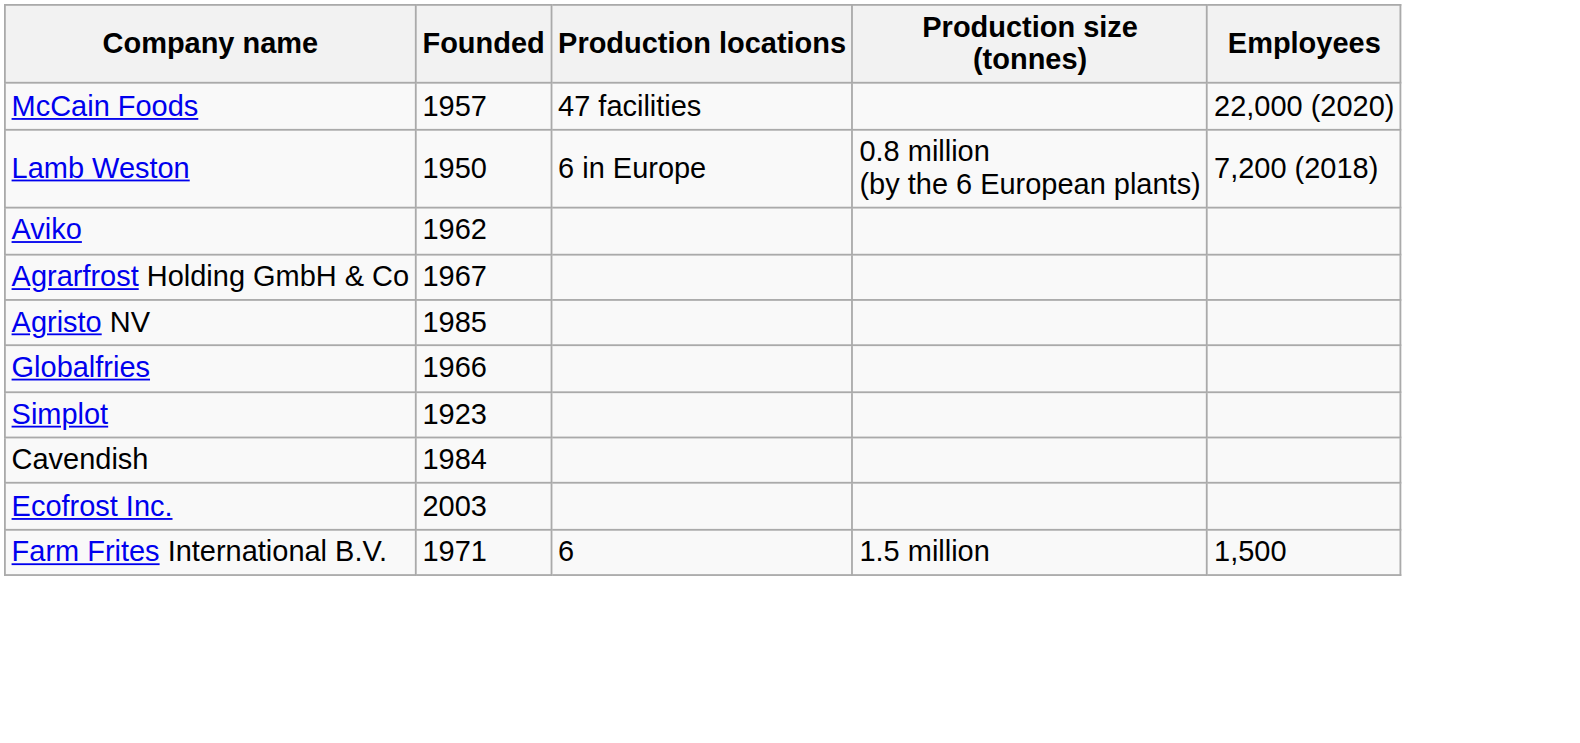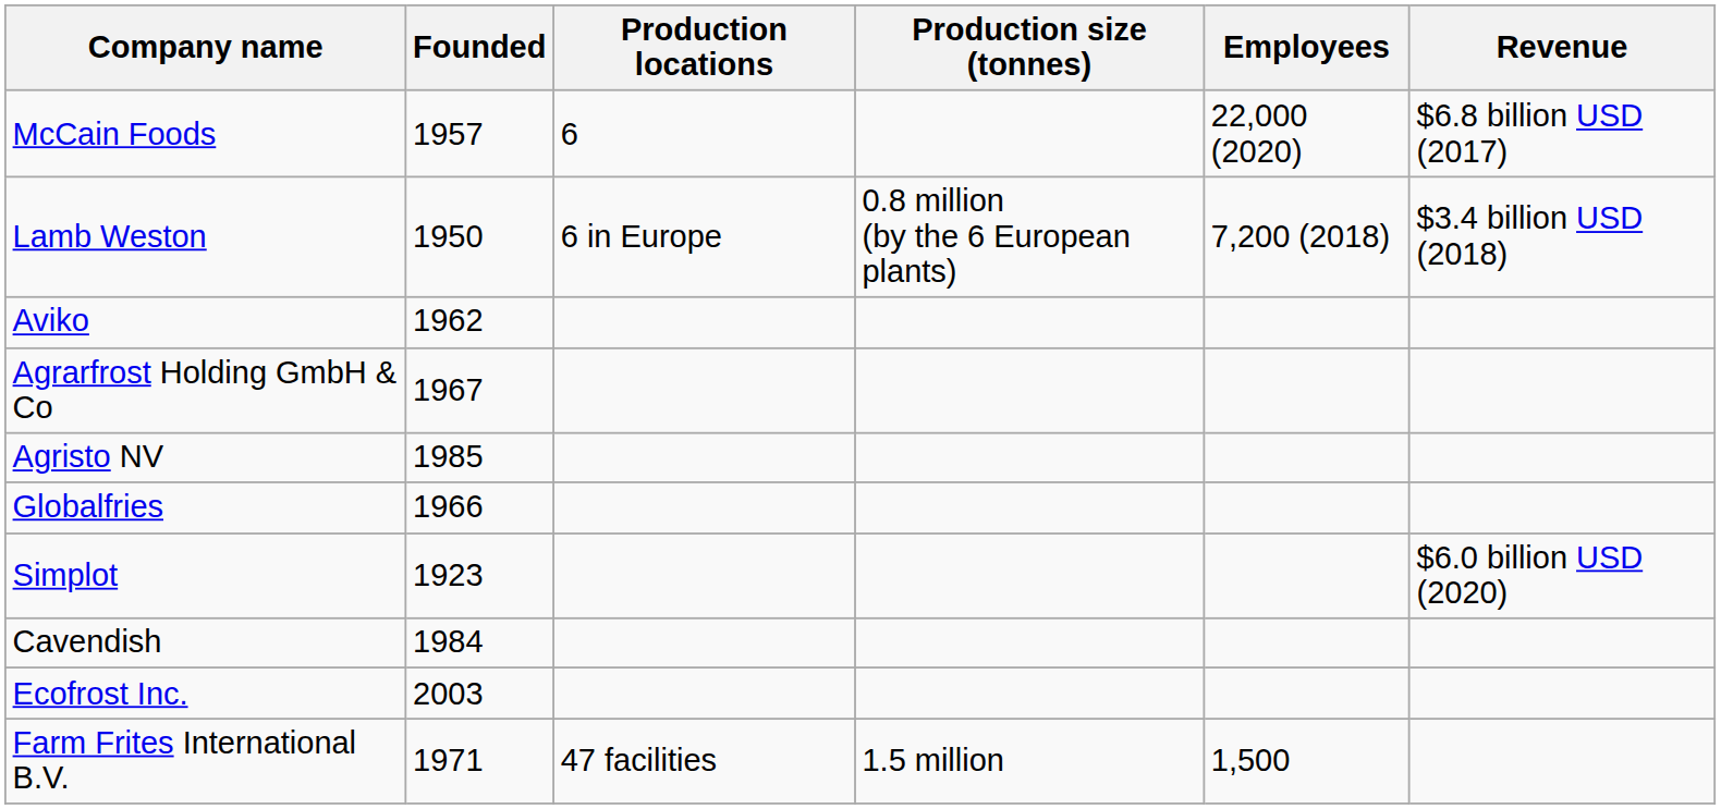 <table class="wikitable sortable">
 <tr>
 <th>Company name</th>
 <th>Founded</th>
 <th>Production locations</th>
 <th>Production size<br>(tonnes)</th>
 <th>Employees</th>
+<th>Revenue</th>
 </tr>
 <tr>
 <td><a href='#'>McCain Foods</a></td>
 <td>1957</td>
-<td>47 facilities</td>
+<td>6</td>
 <td></td>
 <td>22,000 (2020)</td>
+<td> $6.8 billion <a href='#'>USD</a> (2017)</td>
 </tr>
 <tr>
 <td><a href='#'>Lamb Weston</a></td>
 <td>1950</td>
 <td>6 in Europe</td>
 <td>0.8 million<br>(by the 6 European plants)</td>
 <td>7,200 (2018)</td>
+<td> $3.4 billion <a href='#'>USD</a> (2018)</td>
 </tr>
 <tr>
 <td><a href='#'>Aviko</a></td>
 <td>1962</td>
+<td></td>
 <td></td>
 <td></td>
 <td></td>
 </tr>
 <tr>
 <td><a href='#'>Agrarfrost</a> Holding GmbH & Co</td>
 <td>1967</td>
 <td></td>
 <td></td>
 <td></td>
+<td></td>
 </tr>
 <tr>
 <td><a href='#'>Agristo</a> NV</td>
 <td>1985</td>
+<td></td>
 <td></td>
 <td></td>
 <td></td>
 </tr>
 <tr>
 <td><a href='#'>Globalfries</a></td>
 <td>1966</td>
 <td></td>
 <td></td>
 <td></td>
+<td></td>
 </tr>
 <tr>
 <td><a href='#'>Simplot</a></td>
 <td>1923</td>
 <td></td>
 <td></td>
 <td></td>
+<td> $6.0 billion <a href='#'>USD</a> (2020)</td>
 </tr>
 <tr>
 <td>Cavendish</td>
 <td>1984</td>
+<td></td>
 <td></td>
 <td></td>
 <td></td>
 </tr>
 <tr>
 <td><a href='#'>Ecofrost Inc.</a></td>
 <td>2003</td>
 <td></td>
 <td></td>
 <td></td>
+<td></td>
 </tr>
 <tr>
 <td><a href='#'>Farm Frites</a> International B.V.</td>
 <td>1971</td>
-<td>6</td>
+<td>47 facilities</td>
 <td>1.5 million</td>
 <td>1,500</td>
+<td></td>
 </tr>
 </table>
